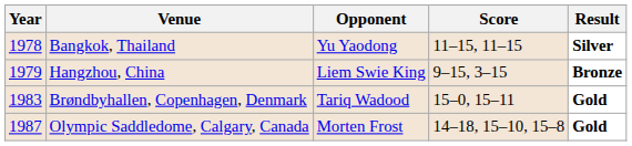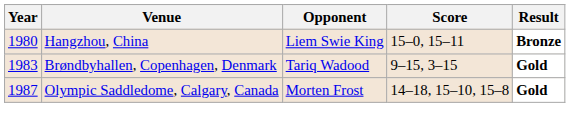 <table class="sortable wikitable" style="font-size: 90%;">
 <tr>
 <th>Year</th>
 <th>Venue</th>
 <th>Opponent</th>
 <th>Score</th>
 <th>Result</th>
 </tr>
 <tr style="background:#F3E6D7">
-<td align="center"><a href='#'>1978</a></td>
-<td align="left"><a href='#'>Bangkok</a>, <a href='#'>Thailand</a></td>
-<td align="left"> <a href='#'>Yu Yaodong</a></td>
-<td align="left">11–15, 11–15</td>
-<td style="text-align:left; background:white"> <strong>Silver</strong></td>
-</tr>
-<tr style="background:#F3E6D7">
-<td align="center"><a href='#'>1979</a></td>
+<td align="center"><a href='#'>1980</a></td>
 <td align="left"><a href='#'>Hangzhou</a>, <a href='#'>China</a></td>
 <td align="left"> <a href='#'>Liem Swie King</a></td>
-<td align="left">9–15, 3–15</td>
+<td align="left">15–0, 15–11</td>
 <td style="text-align:left; background:white"> <strong>Bronze</strong></td>
 </tr>
 <tr style="background:#F3E6D7">
 <td align="center"><a href='#'>1983</a></td>
 <td align="left"><a href='#'>Brøndbyhallen</a>, <a href='#'>Copenhagen</a>, <a href='#'>Denmark</a></td>
 <td align="left"> <a href='#'>Tariq Wadood</a></td>
-<td align="left">15–0, 15–11</td>
+<td align="left">9–15, 3–15</td>
 <td style="text-align:left; background:white"> <strong>Gold</strong></td>
 </tr>
 <tr style="background:#F3E6D7">
 <td align="center"><a href='#'>1987</a></td>
 <td align="left"><a href='#'>Olympic Saddledome</a>, <a href='#'>Calgary</a>, <a href='#'>Canada</a></td>
 <td align="left"> <a href='#'>Morten Frost</a></td>
 <td align="left">14–18, 15–10, 15–8</td>
 <td style="text-align:left; background:white"> <strong>Gold</strong></td>
 </tr>
 </table>
